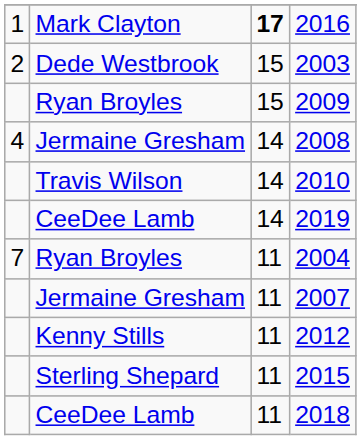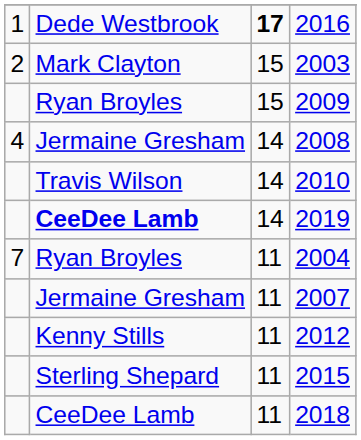 <table class="wikitable">
 <tr>
 </tr>
 <tr>
 <td>1</td>
-<td><a href='#'>Mark Clayton</a></td>
+<td><a href='#'>Dede Westbrook</a></td>
 <td><strong>17</strong></td>
 <td><a href='#'>2016</a></td>
 </tr>
 <tr>
 <td>2</td>
-<td><a href='#'>Dede Westbrook</a></td>
+<td><a href='#'>Mark Clayton</a></td>
 <td>15</td>
 <td><a href='#'>2003</a></td>
 </tr>
 <tr>
 <td></td>
 <td><a href='#'>Ryan Broyles</a></td>
 <td>15</td>
 <td><a href='#'>2009</a></td>
 </tr>
 <tr>
 <td>4</td>
 <td><a href='#'>Jermaine Gresham</a></td>
 <td>14</td>
 <td><a href='#'>2008</a></td>
 </tr>
 <tr>
 <td></td>
 <td><a href='#'>Travis Wilson</a></td>
 <td>14</td>
 <td><a href='#'>2010</a></td>
 </tr>
 <tr>
 <td></td>
-<td><a href='#'>CeeDee Lamb</a></td>
+<td><strong><a href='#'>CeeDee Lamb</a></strong></td>
 <td>14</td>
 <td><a href='#'>2019</a></td>
 </tr>
 <tr>
 <td>7</td>
 <td><a href='#'>Ryan Broyles</a></td>
 <td>11</td>
 <td><a href='#'>2004</a></td>
 </tr>
 <tr>
 <td></td>
 <td><a href='#'>Jermaine Gresham</a></td>
 <td>11</td>
 <td><a href='#'>2007</a></td>
 </tr>
 <tr>
 <td></td>
 <td><a href='#'>Kenny Stills</a></td>
 <td>11</td>
 <td><a href='#'>2012</a></td>
 </tr>
 <tr>
 <td></td>
 <td><a href='#'>Sterling Shepard</a></td>
 <td>11</td>
 <td><a href='#'>2015</a></td>
 </tr>
 <tr>
 <td></td>
 <td><a href='#'>CeeDee Lamb</a></td>
 <td>11</td>
 <td><a href='#'>2018</a></td>
 </tr>
 </table>
